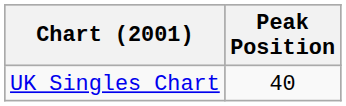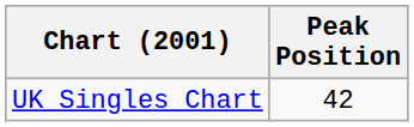 <table class="wikitable">
 <tr>
 <th align="left">Chart (2001)</th>
 <th align="left">Peak<br>Position</th>
 </tr>
 <tr>
 <td align="left"><a href='#'>UK Singles Chart</a></td>
-<td align="center">40</td>
+<td align="center">42</td>
 </tr>
 </table>
